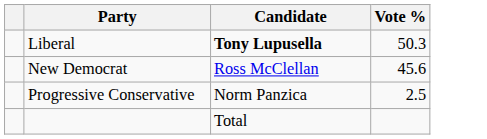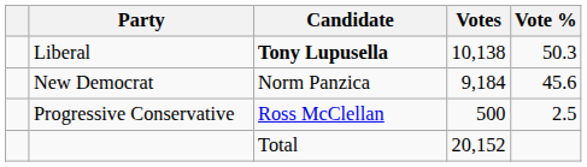 <table class="wikitable">
 <tr>
 <th></th>
 <th scope="col" width="175">Party</th>
 <th scope="col" width="150">Candidate</th>
+<th>Votes</th>
 <th>Vote %</th>
 </tr>
 <tr>
 <td>   </td>
 <td>Liberal</td>
 <td><strong>Tony Lupusella</strong></td>
+<td align=right>10,138</td>
 <td align=right>50.3</td>
 </tr>
 <tr |>
 <td>   </td>
 <td>New Democrat</td>
-<td><a href='#'>Ross McClellan</a></td>
+<td>Norm Panzica</td>
+<td align=right>9,184</td>
 <td align=right>45.6</td>
 </tr>
 <tr |>
 <td>   </td>
 <td>Progressive Conservative</td>
-<td>Norm Panzica</td>
+<td><a href='#'>Ross McClellan</a></td>
+<td align=right>500</td>
 <td align=right>2.5<br></td>
 </tr>
 <tr>
 <td></td>
 <td></td>
 <td>Total</td>
+<td align=right>20,152</td>
 <td></td>
 </tr>
 </table>
